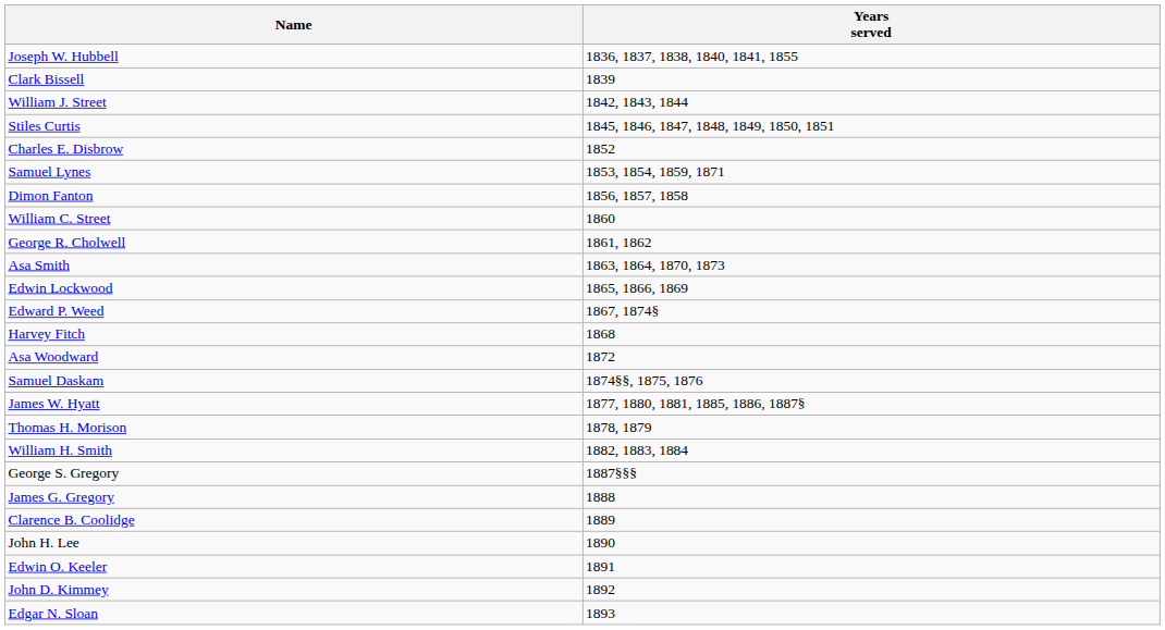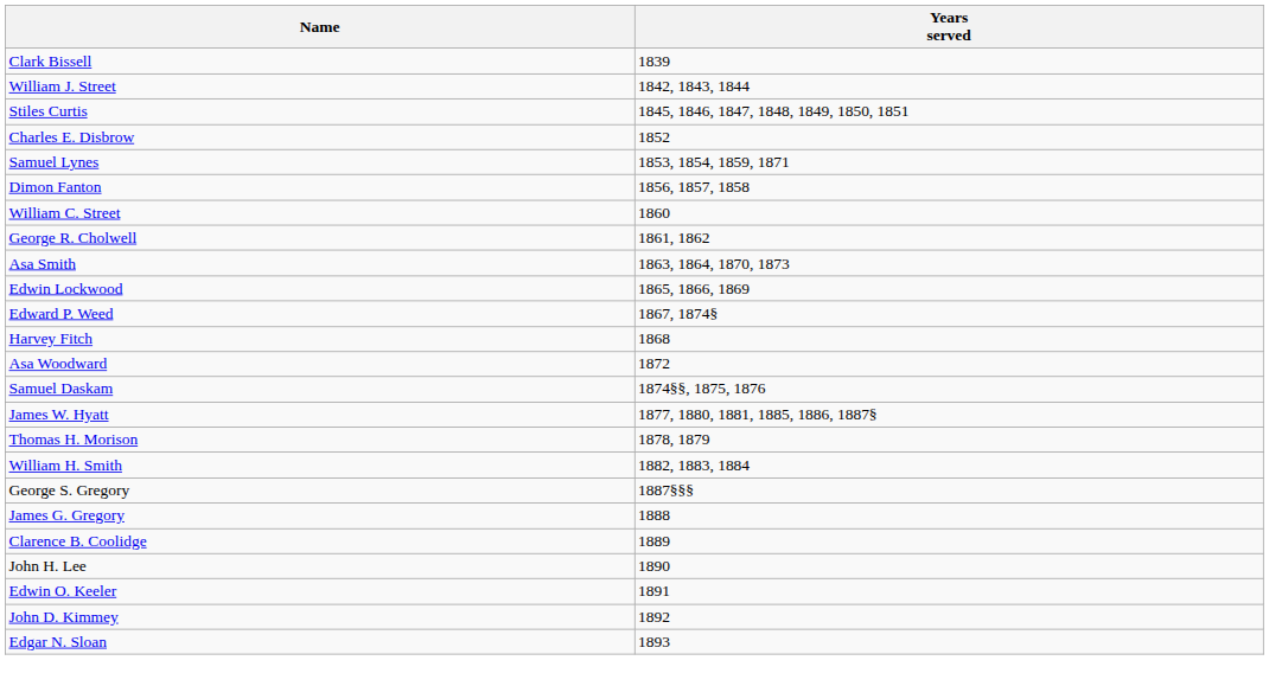 <table class="wikitable" style="margin:1em auto;">
 <tr>
 <th width="20%">Name</th>
 <th width="20%">Years<br>served</th>
-</tr>
-<tr>
-<td><a href='#'>Joseph W. Hubbell</a></td>
-<td>1836, 1837, 1838, 1840, 1841, 1855</td>
 </tr>
 <tr>
 <td><a href='#'>Clark Bissell</a></td>
 <td>1839</td>
 </tr>
 <tr>
 <td><a href='#'>William J. Street</a></td>
 <td>1842, 1843, 1844</td>
 </tr>
 <tr>
 <td><a href='#'>Stiles Curtis</a></td>
 <td>1845, 1846, 1847, 1848, 1849, 1850, 1851</td>
 </tr>
 <tr>
 <td><a href='#'>Charles E. Disbrow</a></td>
 <td>1852</td>
 </tr>
 <tr>
 <td><a href='#'>Samuel Lynes</a></td>
 <td>1853, 1854, 1859, 1871</td>
 </tr>
 <tr>
 <td><a href='#'>Dimon Fanton</a></td>
 <td>1856, 1857, 1858</td>
 </tr>
 <tr>
 <td><a href='#'>William C. Street</a></td>
 <td>1860</td>
 </tr>
 <tr>
 <td><a href='#'>George R. Cholwell</a></td>
 <td>1861, 1862</td>
 </tr>
 <tr>
 <td><a href='#'>Asa Smith</a></td>
 <td>1863, 1864, 1870, 1873</td>
 </tr>
 <tr>
 <td><a href='#'>Edwin Lockwood</a></td>
 <td>1865, 1866, 1869</td>
 </tr>
 <tr>
 <td><a href='#'>Edward P. Weed</a></td>
 <td>1867, 1874§</td>
 </tr>
 <tr>
 <td><a href='#'>Harvey Fitch</a></td>
 <td>1868</td>
 </tr>
 <tr>
 <td><a href='#'>Asa Woodward</a></td>
 <td>1872</td>
 </tr>
 <tr>
 <td><a href='#'>Samuel Daskam</a></td>
 <td>1874§§, 1875, 1876</td>
 </tr>
 <tr>
 <td><a href='#'>James W. Hyatt</a></td>
 <td>1877, 1880, 1881, 1885, 1886, 1887§</td>
 </tr>
 <tr>
 <td><a href='#'>Thomas H. Morison</a></td>
 <td>1878, 1879</td>
 </tr>
 <tr>
 <td><a href='#'>William H. Smith</a></td>
 <td>1882, 1883, 1884</td>
 </tr>
 <tr>
 <td>George S. Gregory</td>
 <td>1887§§§</td>
 </tr>
 <tr>
 <td><a href='#'>James G. Gregory</a></td>
 <td>1888</td>
 </tr>
 <tr>
 <td><a href='#'>Clarence B. Coolidge</a></td>
 <td>1889</td>
 </tr>
 <tr>
 <td>John H. Lee</td>
 <td>1890</td>
 </tr>
 <tr>
 <td><a href='#'>Edwin O. Keeler</a></td>
 <td>1891</td>
 </tr>
 <tr>
 <td><a href='#'>John D. Kimmey</a></td>
 <td>1892</td>
 </tr>
 <tr>
 <td><a href='#'>Edgar N. Sloan</a></td>
 <td>1893</td>
 </tr>
 </table>
